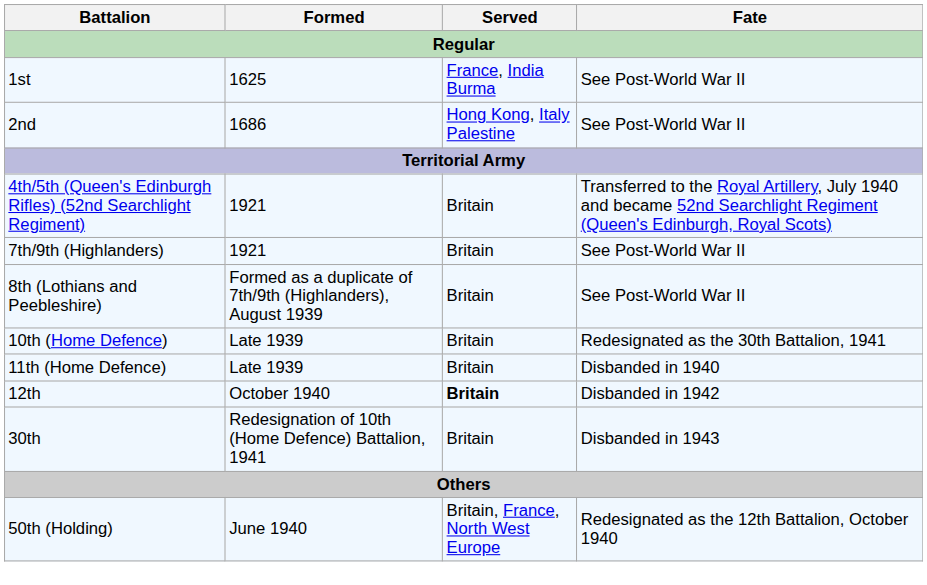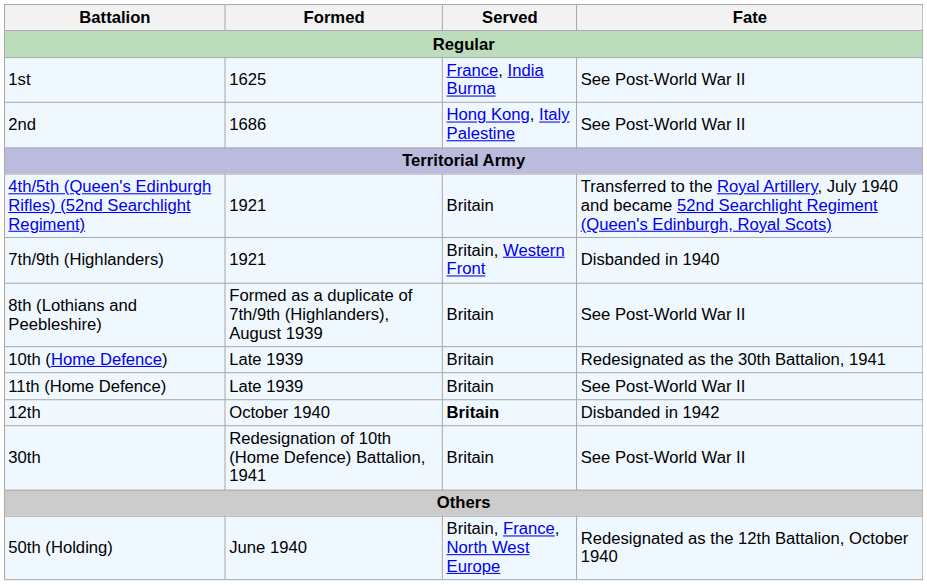 <table class="wikitable" style="width:100%;">
 <tr>
 <th>Battalion</th>
 <th>Formed</th>
 <th>Served</th>
 <th>Fate</th>
 </tr>
 <tr>
 <th colspan="5" style="background:#bdb;">Regular</th>
 </tr>
 <tr style="background:#f0f8ff;">
 <td>1st</td>
 <td>1625</td>
 <td><a href='#'>France</a>, <a href='#'>India</a> <a href='#'>Burma</a></td>
 <td>See Post-World War II</td>
 </tr>
 <tr style="background:#f0f8ff;">
 <td>2nd</td>
 <td>1686</td>
 <td><a href='#'>Hong Kong</a>, <a href='#'>Italy</a> <a href='#'>Palestine</a></td>
 <td>See Post-World War II</td>
 </tr>
 <tr>
 <th colspan="5" style="background:#bbd;">Territorial Army</th>
 </tr>
 <tr style="background:#f0f8ff;">
 <td><a href='#'>4th/5th (Queen's Edinburgh Rifles) (52nd Searchlight Regiment)</a></td>
 <td>1921</td>
 <td>Britain</td>
 <td>Transferred to the <a href='#'>Royal Artillery</a>, July 1940 and became <a href='#'>52nd Searchlight Regiment (Queen's Edinburgh, Royal Scots)</a></td>
 </tr>
 <tr style="background:#f0f8ff;">
 <td>7th/9th (Highlanders)</td>
 <td>1921</td>
-<td>Britain</td>
-<td>See Post-World War II</td>
+<td>Britain, <a href='#'>Western Front</a></td>
+<td>Disbanded in 1940</td>
 </tr>
 <tr style="background:#f0f8ff;">
 <td>8th (Lothians and Peebleshire)</td>
 <td>Formed as a duplicate of 7th/9th (Highlanders), August 1939</td>
 <td>Britain</td>
 <td>See Post-World War II</td>
 </tr>
 <tr style="background:#f0f8ff;">
 <td>10th (<a href='#'>Home Defence</a>)</td>
 <td>Late 1939</td>
 <td>Britain</td>
 <td>Redesignated as the 30th Battalion, 1941</td>
 </tr>
 <tr style="background:#f0f8ff;">
 <td>11th (Home Defence)</td>
 <td>Late 1939</td>
 <td>Britain</td>
-<td>Disbanded in 1940</td>
+<td>See Post-World War II</td>
 </tr>
 <tr style="background:#f0f8ff;">
 <td>12th</td>
 <td>October 1940</td>
 <td><strong>Britain</strong></td>
 <td>Disbanded in 1942</td>
 </tr>
 <tr style="background:#f0f8ff;">
 <td>30th</td>
 <td>Redesignation of 10th (Home Defence) Battalion, 1941</td>
 <td>Britain</td>
-<td>Disbanded in 1943</td>
+<td>See Post-World War II</td>
 </tr>
 <tr>
 <th colspan="5" style="background:#ccc;">Others</th>
 </tr>
 <tr style="background:#f0f8ff;">
 <td>50th (Holding)</td>
 <td>June 1940</td>
 <td>Britain, <a href='#'>France</a>, <a href='#'>North West Europe</a></td>
 <td>Redesignated as the 12th Battalion, October 1940</td>
 </tr>
 </table>
